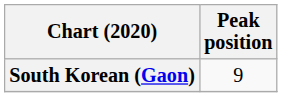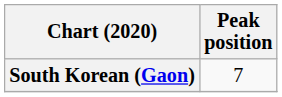 <table class="wikitable plainrowheaders" style="text-align:center">
 <tr>
 <th>Chart (2020)</th>
 <th>Peak<br>position</th>
 </tr>
 <tr>
 <th scope="row">South Korean (<a href='#'>Gaon</a>)</th>
-<td>9</td>
+<td>7</td>
 </tr>
 <tr>
 </tr>
 </table>
